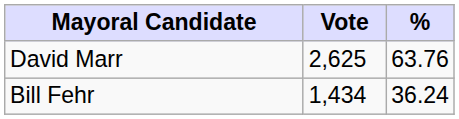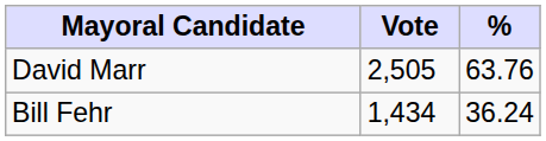 <table class="wikitable">
 <tr>
 <th style="background:#ddf; width:200px;">Mayoral Candidate </th>
 <th style="background:#ddf; width:50px;">Vote</th>
 <th style="background:#ddf; width:30px;">%</th>
 </tr>
 <tr>
 <td>David Marr</td>
-<td>2,625</td>
+<td>2,505</td>
 <td>63.76</td>
 </tr>
 <tr>
 <td>Bill Fehr</td>
 <td>1,434</td>
 <td>36.24</td>
 </tr>
 </table>
